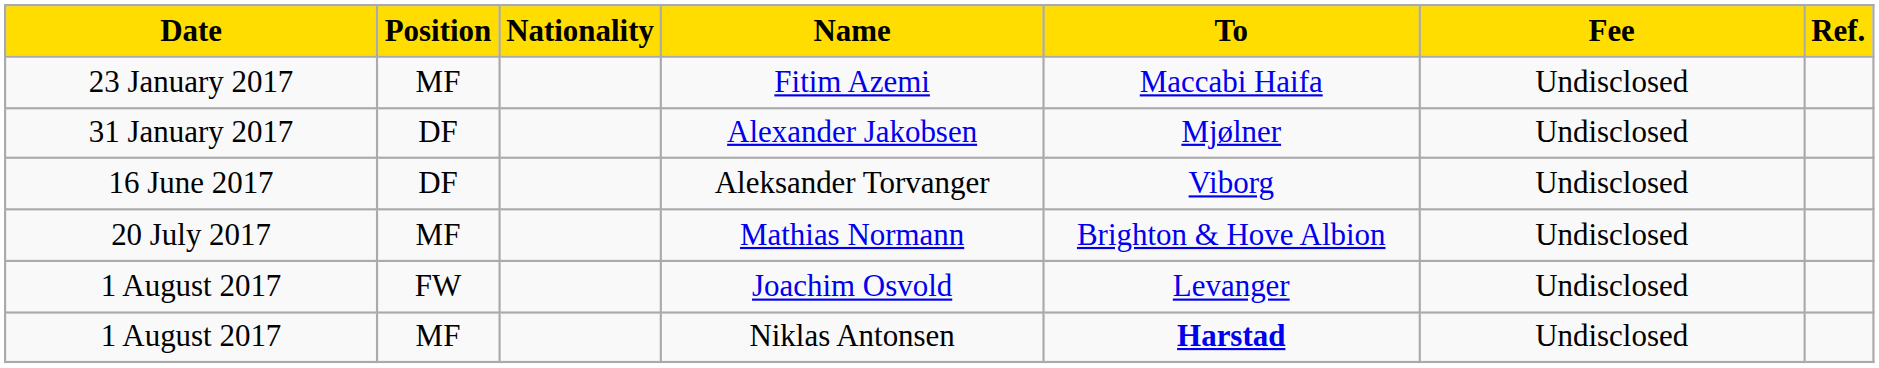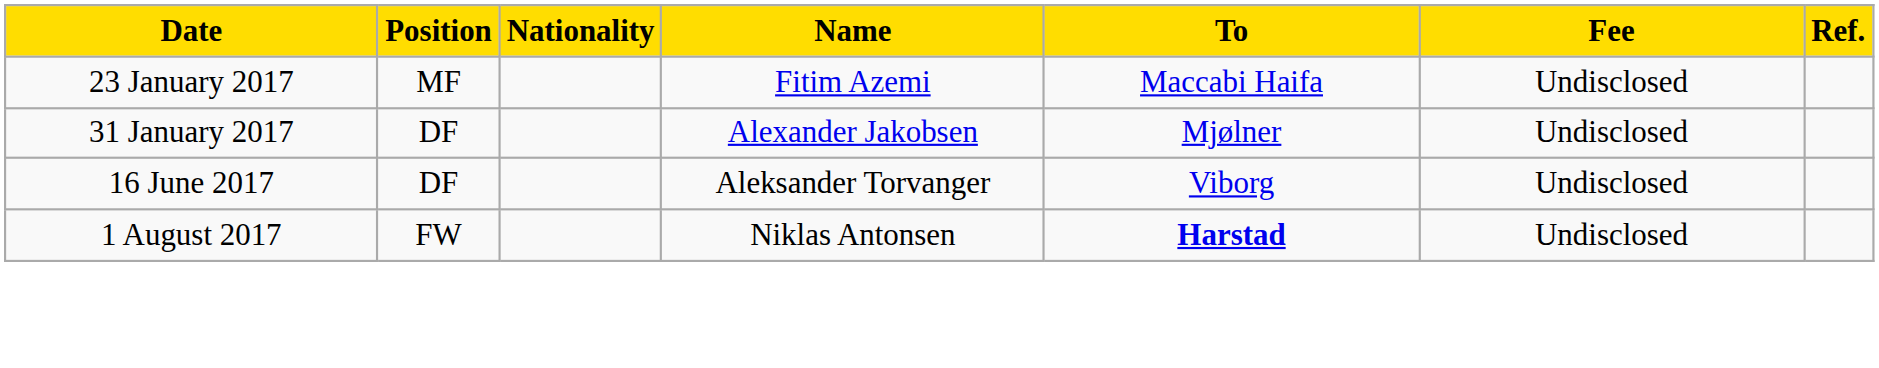 <table class="wikitable"  style="text-align:center; font-size:90%; ">
 <tr>
 <th style="background:#FFDD00; color:black; width:200px;">Date</th>
 <th style="background:#FFDD00; color:black; width:50px;">Position</th>
 <th style="background:#FFDD00; color:black; width:50px;">Nationality</th>
 <th style="background:#FFDD00; color:black; width:200px;">Name</th>
 <th style="background:#FFDD00; color:black; width:200px;">To</th>
 <th style="background:#FFDD00; color:black; width:200px;">Fee</th>
 <th style="background:#FFDD00; color:black; width:25px;">Ref.</th>
 </tr>
 <tr>
 <td>23 January 2017</td>
 <td>MF</td>
 <td></td>
 <td><a href='#'>Fitim Azemi</a></td>
 <td><a href='#'>Maccabi Haifa</a></td>
 <td>Undisclosed</td>
 <td></td>
 </tr>
 <tr>
 <td>31 January 2017</td>
 <td>DF</td>
 <td></td>
 <td><a href='#'>Alexander Jakobsen</a></td>
 <td><a href='#'>Mjølner</a></td>
 <td>Undisclosed</td>
 <td></td>
 </tr>
 <tr>
 <td>16 June 2017</td>
 <td>DF</td>
 <td></td>
 <td>Aleksander Torvanger</td>
 <td><a href='#'>Viborg</a></td>
 <td>Undisclosed</td>
 <td></td>
 </tr>
 <tr>
-<td>20 July 2017</td>
-<td>MF</td>
-<td></td>
-<td><a href='#'>Mathias Normann</a></td>
-<td><a href='#'>Brighton & Hove Albion</a></td>
-<td>Undisclosed</td>
-<td></td>
-</tr>
-<tr>
 <td>1 August 2017</td>
 <td>FW</td>
-<td></td>
-<td><a href='#'>Joachim Osvold</a></td>
-<td><a href='#'>Levanger</a></td>
-<td>Undisclosed</td>
-<td></td>
-</tr>
-<tr>
-<td>1 August 2017</td>
-<td>MF</td>
 <td></td>
 <td>Niklas Antonsen</td>
 <td><strong><a href='#'>Harstad</a></strong></td>
 <td>Undisclosed</td>
 <td></td>
 </tr>
 </table>
